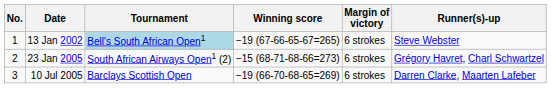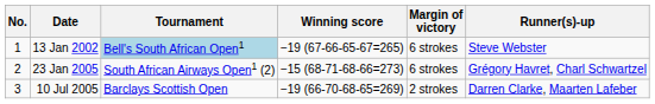 <table class="wikitable" style="font-size:95%;">
 <tr>
 <th>No.</th>
 <th>Date</th>
 <th>Tournament</th>
 <th>Winning score</th>
 <th>Margin of<br>victory</th>
 <th>Runner(s)-up</th>
 </tr>
 <tr>
 <td align=center>1</td>
 <td align=right>13 Jan <a href='#'>2002</a></td>
 <td style="background: lightblue;"><a href='#'>Bell's South African Open</a><sup>1</sup></td>
 <td>−19 (67-66-65-67=265)</td>
 <td>6 strokes</td>
 <td> <a href='#'>Steve Webster</a></td>
 </tr>
 <tr>
 <td align=center>2</td>
 <td align=right>23 Jan <a href='#'>2005</a></td>
 <td><a href='#'>South African Airways Open</a><sup>1</sup> (2)</td>
 <td>−15 (68-71-68-66=273)</td>
 <td>6 strokes</td>
 <td> <a href='#'>Grégory Havret</a>,  <a href='#'>Charl Schwartzel</a></td>
 </tr>
 <tr>
 <td align=center>3</td>
 <td align=right>10 Jul 2005</td>
 <td><a href='#'>Barclays Scottish Open</a></td>
 <td>−19 (66-70-68-65=269)</td>
-<td>6 strokes</td>
+<td>2 strokes</td>
 <td> <a href='#'>Darren Clarke</a>,  <a href='#'>Maarten Lafeber</a></td>
 </tr>
 </table>
